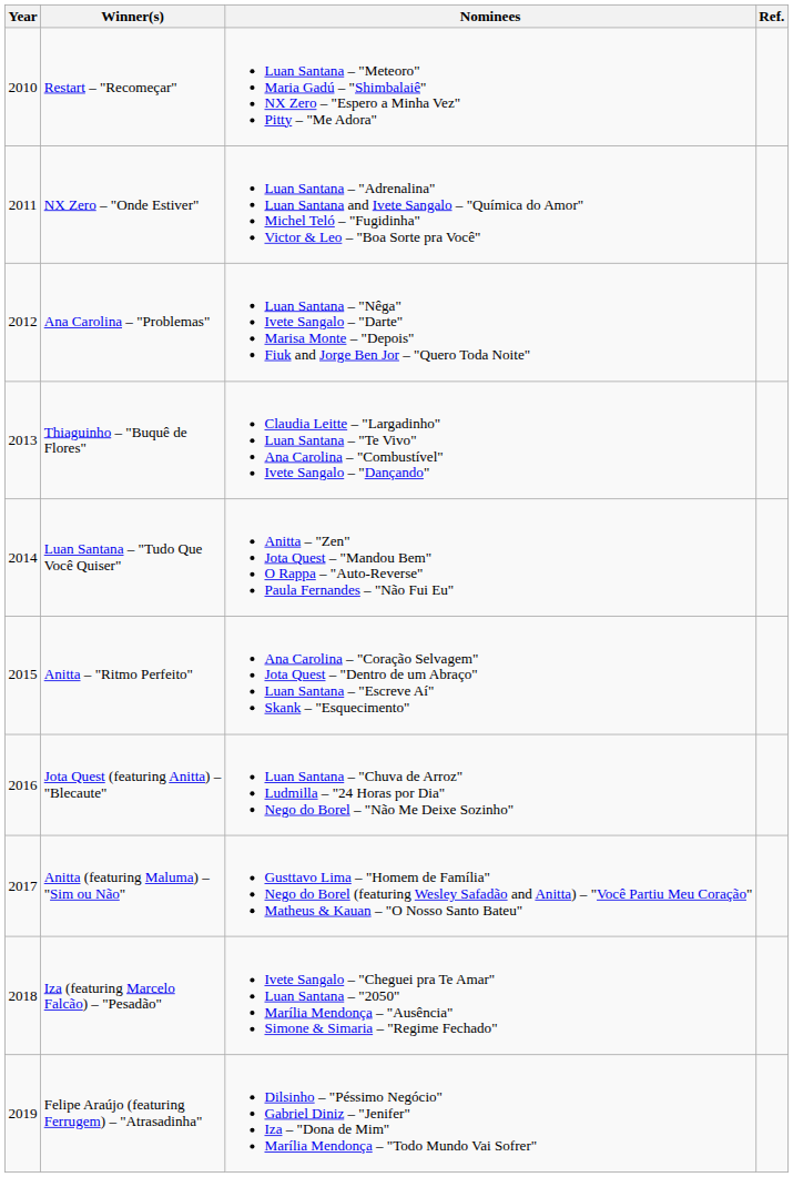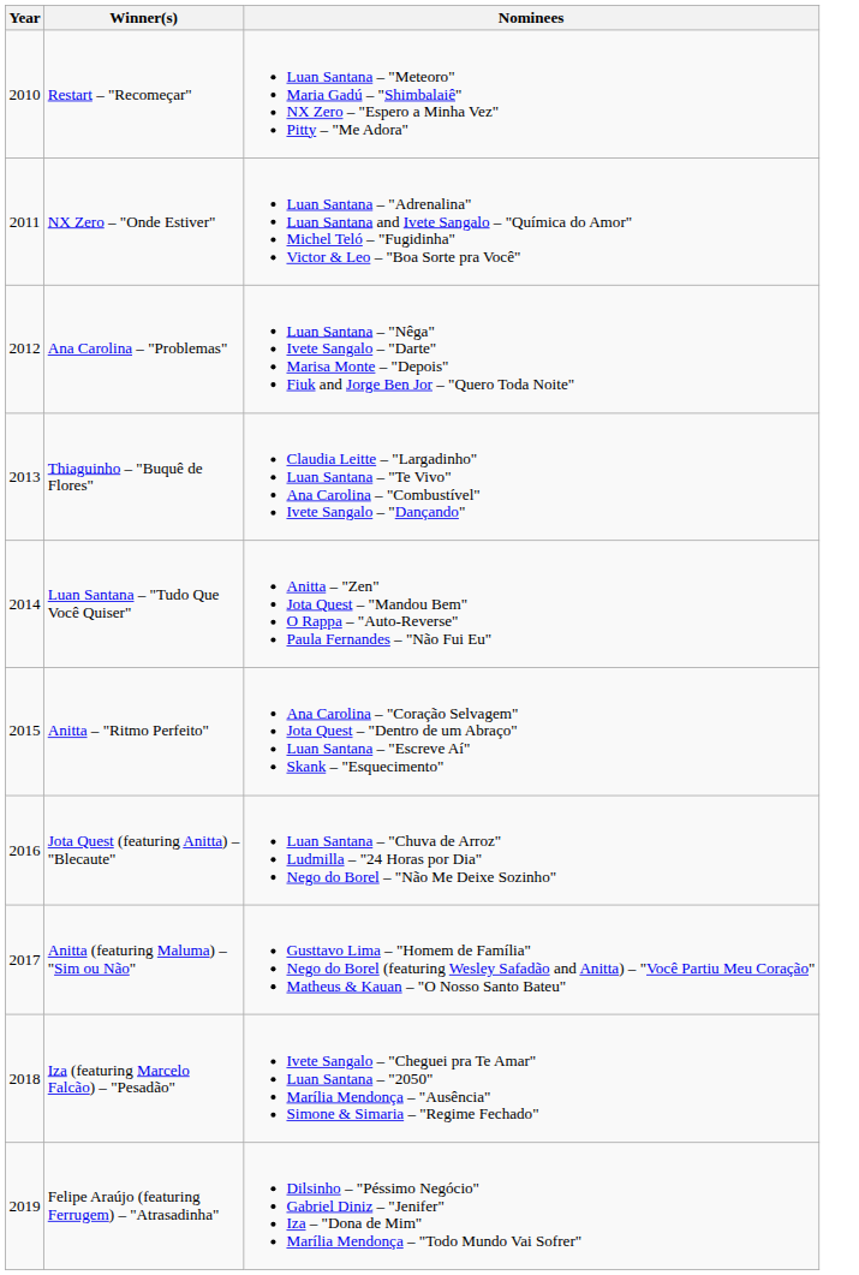 <table class="wikitable sortable">
 <tr>
 <th style="width:5px;"><strong>Year</strong></th>
 <th style="width:195px;"><strong>Winner(s)</strong></th>
 <th class="unsortable"><strong>Nominees</strong></th>
-<th class="unsortable">Ref.</th>
 </tr>
 <tr>
 <td align="center">2010</td>
 <td><a href='#'>Restart</a> – "Recomeçar"</td>
 <td><br><ul><li><a href='#'>Luan Santana</a> – "Meteoro"</li><li><a href='#'>Maria Gadú</a> – "<a href='#'>Shimbalaiê</a>"</li><li><a href='#'>NX Zero</a> – "Espero a Minha Vez"</li><li><a href='#'>Pitty</a> – "Me Adora"</li></ul></td>
-<td></td>
 </tr>
 <tr>
 <td align="center">2011</td>
 <td><a href='#'>NX Zero</a> – "Onde Estiver"</td>
 <td><br><ul><li><a href='#'>Luan Santana</a> – "Adrenalina"</li><li><a href='#'>Luan Santana</a> and <a href='#'>Ivete Sangalo</a> – "Química do Amor"</li><li><a href='#'>Michel Teló</a> – "Fugidinha"</li><li><a href='#'>Victor & Leo</a> – "Boa Sorte pra Você"</li></ul></td>
-<td></td>
 </tr>
 <tr>
 <td align="center">2012</td>
 <td><a href='#'>Ana Carolina</a> – "Problemas"</td>
 <td><br><ul><li><a href='#'>Luan Santana</a> – "Nêga"</li><li><a href='#'>Ivete Sangalo</a> – "Darte"</li><li><a href='#'>Marisa Monte</a> – "Depois"</li><li><a href='#'>Fiuk</a> and <a href='#'>Jorge Ben Jor</a> – "Quero Toda Noite"</li></ul></td>
-<td></td>
 </tr>
 <tr>
 <td align="center">2013</td>
 <td><a href='#'>Thiaguinho</a> – "Buquê de Flores"</td>
 <td><br><ul><li><a href='#'>Claudia Leitte</a> – "Largadinho"</li><li><a href='#'>Luan Santana</a> – "Te Vivo"</li><li><a href='#'>Ana Carolina</a> – "Combustível"</li><li><a href='#'>Ivete Sangalo</a> – "<a href='#'>Dançando</a>"</li></ul></td>
-<td></td>
 </tr>
 <tr>
 <td align="center">2014</td>
 <td><a href='#'>Luan Santana</a> – "Tudo Que Você Quiser"</td>
 <td><br><ul><li><a href='#'>Anitta</a> – "Zen"</li><li><a href='#'>Jota Quest</a> – "Mandou Bem"</li><li><a href='#'>O Rappa</a> – "Auto-Reverse"</li><li><a href='#'>Paula Fernandes</a> – "Não Fui Eu"</li></ul></td>
-<td></td>
 </tr>
 <tr>
 <td align="center">2015</td>
 <td><a href='#'>Anitta</a> – "Ritmo Perfeito"</td>
 <td><br><ul><li><a href='#'>Ana Carolina</a> – "Coração Selvagem"</li><li><a href='#'>Jota Quest</a> – "Dentro de um Abraço"</li><li><a href='#'>Luan Santana</a> – "Escreve Aí"</li><li><a href='#'>Skank</a> – "Esquecimento"</li></ul></td>
-<td></td>
 </tr>
 <tr>
 <td align="center">2016</td>
 <td><a href='#'>Jota Quest</a> (featuring <a href='#'>Anitta</a>) – "Blecaute"</td>
 <td><br><ul><li><a href='#'>Luan Santana</a> – "Chuva de Arroz"</li><li><a href='#'>Ludmilla</a> – "24 Horas por Dia"</li><li><a href='#'>Nego do Borel</a> – "Não Me Deixe Sozinho"</li></ul></td>
-<td></td>
 </tr>
 <tr>
 <td align="center">2017</td>
 <td><a href='#'>Anitta</a> (featuring <a href='#'>Maluma</a>) – "<a href='#'>Sim ou Não</a>"</td>
 <td><br><ul><li><a href='#'>Gusttavo Lima</a> – "Homem de Família"</li><li><a href='#'>Nego do Borel</a> (featuring <a href='#'>Wesley Safadão</a> and <a href='#'>Anitta</a>) – "<a href='#'>Você Partiu Meu Coração</a>"</li><li><a href='#'>Matheus & Kauan</a> – "O Nosso Santo Bateu"</li></ul></td>
-<td></td>
 </tr>
 <tr>
 <td align="center">2018</td>
 <td><a href='#'>Iza</a> (featuring <a href='#'>Marcelo Falcão</a>) – "Pesadão"</td>
 <td><br><ul><li><a href='#'>Ivete Sangalo</a> – "Cheguei pra Te Amar"</li><li><a href='#'>Luan Santana</a> – "2050"</li><li><a href='#'>Marília Mendonça</a> – "Ausência"</li><li><a href='#'>Simone & Simaria</a> – "Regime Fechado"</li></ul></td>
-<td></td>
 </tr>
 <tr>
 <td align="center">2019</td>
 <td>Felipe Araújo (featuring <a href='#'>Ferrugem</a>) – "Atrasadinha"</td>
 <td><br><ul><li><a href='#'>Dilsinho</a> – "Péssimo Negócio"</li><li><a href='#'>Gabriel Diniz</a> – "Jenifer"</li><li><a href='#'>Iza</a> – "Dona de Mim"</li><li><a href='#'>Marília Mendonça</a> – "Todo Mundo Vai Sofrer"</li></ul></td>
-<td></td>
 </tr>
 </table>
